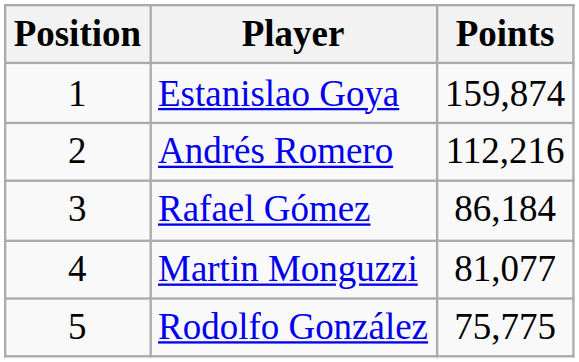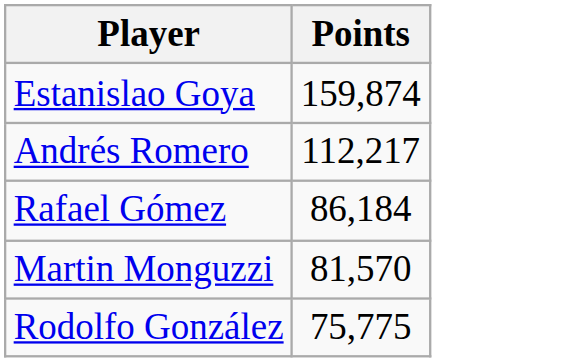 <table class=wikitable>
 <tr>
-<th>Position</th>
 <th>Player</th>
 <th>Points</th>
 </tr>
 <tr>
-<td align=center>1</td>
 <td> <a href='#'>Estanislao Goya</a></td>
 <td align=center>159,874</td>
 </tr>
 <tr>
-<td align=center>2</td>
 <td> <a href='#'>Andrés Romero</a></td>
-<td align=center>112,216</td>
+<td align=center>112,217</td>
 </tr>
 <tr>
-<td align=center>3</td>
 <td> <a href='#'>Rafael Gómez</a></td>
 <td align=center>86,184</td>
 </tr>
 <tr>
-<td align=center>4</td>
 <td> <a href='#'>Martin Monguzzi</a></td>
-<td align=center>81,077</td>
+<td align=center>81,570</td>
 </tr>
 <tr>
-<td align=center>5</td>
 <td> <a href='#'>Rodolfo González</a></td>
 <td align=center>75,775</td>
 </tr>
 </table>
